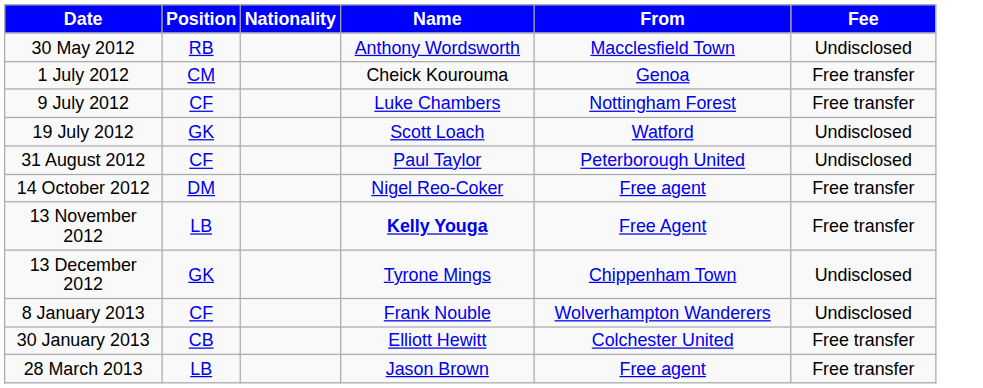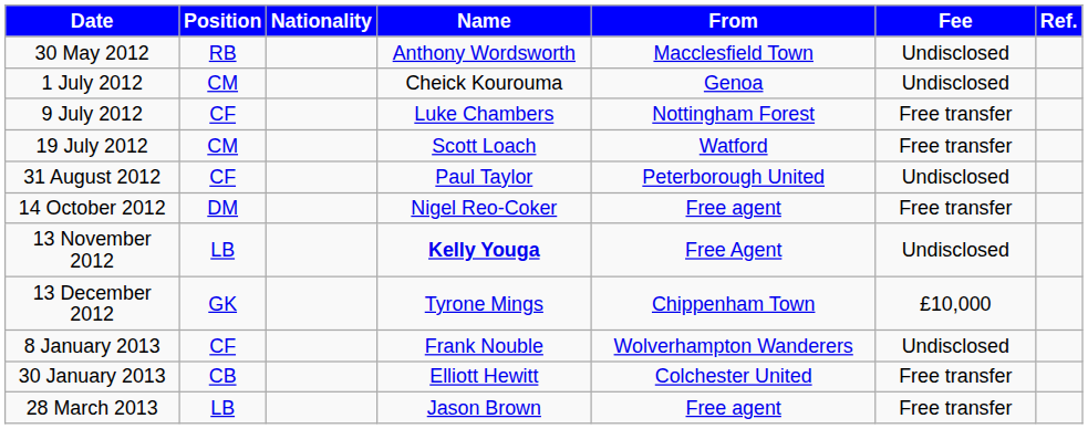 <table class="wikitable"  style="text-align:center; font-size:90%; ">
 <tr>
 <th style="background:blue; color:white; width:120px;">Date</th>
 <th style="background:blue; color:white; width:50px;">Position</th>
 <th style="background:blue; color:white; width:50px;">Nationality</th>
 <th style="background:blue; color:white; width:150px;">Name</th>
 <th style="background:blue; color:white; width:200px;">From</th>
 <th style="background:blue; color:white; width:110px;">Fee</th>
+<th style="background:blue; color:white; width:25px;">Ref.</th>
 </tr>
 <tr>
 <td>30 May 2012</td>
 <td><a href='#'>RB</a></td>
 <td></td>
 <td><a href='#'>Anthony Wordsworth</a></td>
 <td> <a href='#'>Macclesfield Town</a></td>
 <td>Undisclosed</td>
+<td></td>
 </tr>
 <tr>
 <td>1 July 2012</td>
 <td><a href='#'>CM</a></td>
 <td></td>
 <td>Cheick Kourouma</td>
 <td> <a href='#'>Genoa</a></td>
-<td>Free transfer</td>
+<td>Undisclosed</td>
+<td></td>
 </tr>
 <tr>
 <td>9 July 2012</td>
 <td><a href='#'>CF</a></td>
 <td></td>
 <td><a href='#'>Luke Chambers</a></td>
 <td> <a href='#'>Nottingham Forest</a></td>
 <td>Free transfer</td>
+<td></td>
 </tr>
 <tr>
 <td>19 July 2012</td>
-<td><a href='#'>GK</a></td>
+<td><a href='#'>CM</a></td>
 <td></td>
 <td><a href='#'>Scott Loach</a></td>
 <td> <a href='#'>Watford</a></td>
-<td>Undisclosed</td>
+<td>Free transfer</td>
+<td></td>
 </tr>
 <tr>
 <td>31 August 2012</td>
 <td><a href='#'>CF</a></td>
 <td></td>
 <td><a href='#'>Paul Taylor</a></td>
 <td> <a href='#'>Peterborough United</a></td>
 <td>Undisclosed</td>
+<td></td>
 </tr>
 <tr>
 <td>14 October 2012</td>
 <td><a href='#'>DM</a></td>
 <td></td>
 <td><a href='#'>Nigel Reo-Coker</a></td>
 <td><a href='#'>Free agent</a></td>
 <td>Free transfer</td>
+<td></td>
 </tr>
 <tr>
 <td>13 November 2012</td>
 <td><a href='#'>LB</a></td>
 <td></td>
 <td><strong><a href='#'>Kelly Youga</a></strong></td>
 <td><a href='#'>Free Agent</a></td>
-<td>Free transfer</td>
+<td>Undisclosed</td>
+<td></td>
 </tr>
 <tr>
 <td>13 December 2012</td>
 <td><a href='#'>GK</a></td>
 <td></td>
 <td><a href='#'>Tyrone Mings</a></td>
 <td> <a href='#'>Chippenham Town</a></td>
-<td>Undisclosed</td>
+<td>£10,000</td>
+<td></td>
 </tr>
 <tr>
 <td>8 January 2013</td>
 <td><a href='#'>CF</a></td>
 <td></td>
 <td><a href='#'>Frank Nouble</a></td>
 <td> <a href='#'>Wolverhampton Wanderers</a></td>
 <td>Undisclosed</td>
+<td></td>
 </tr>
 <tr>
 <td>30 January 2013</td>
 <td><a href='#'>CB</a></td>
 <td></td>
 <td><a href='#'>Elliott Hewitt</a></td>
 <td> <a href='#'>Colchester United</a></td>
 <td>Free transfer</td>
+<td></td>
 </tr>
 <tr>
 <td>28 March 2013</td>
 <td><a href='#'>LB</a></td>
 <td></td>
 <td><a href='#'>Jason Brown</a></td>
 <td><a href='#'>Free agent</a></td>
 <td>Free transfer</td>
+<td></td>
 </tr>
 </table>
